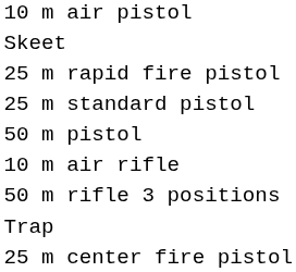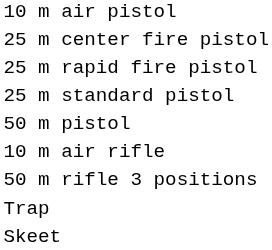 <table>
 <tr>
 <td>10 m air pistol</td>
 <td></td>
 <td></td>
 <td></td>
 </tr>
 <tr>
-<td>Skeet</td>
+<td>25 m center fire pistol</td>
 <td></td>
 <td></td>
 <td></td>
 </tr>
 <tr>
 <td>25 m rapid fire pistol</td>
 <td></td>
 <td></td>
 <td></td>
 </tr>
 <tr>
 <td>25 m standard pistol</td>
 <td></td>
 <td></td>
 <td></td>
 </tr>
 <tr>
 <td>50 m pistol</td>
 <td></td>
 <td></td>
 <td></td>
 </tr>
 <tr>
 <td>10 m air rifle</td>
 <td></td>
 <td></td>
 <td></td>
 </tr>
 <tr>
 <td>50 m rifle 3 positions</td>
 <td></td>
 <td></td>
 <td></td>
 </tr>
 <tr>
 <td>Trap</td>
 <td></td>
 <td></td>
 <td></td>
 </tr>
 <tr>
-<td>25 m center fire pistol</td>
+<td>Skeet</td>
 <td></td>
 <td></td>
 <td></td>
 </tr>
 </table>
